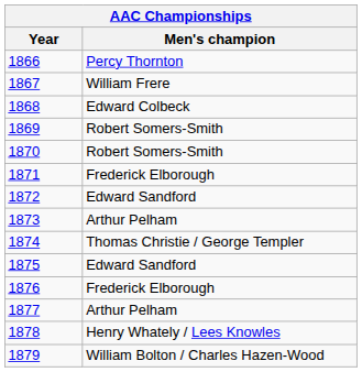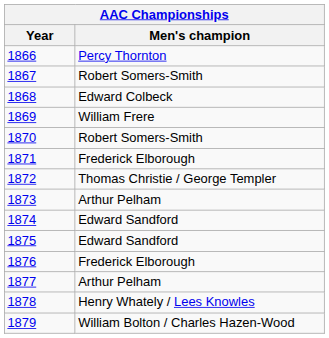 <table class="wikitable">
 <tr>
 <th colspan="2"><a href='#'>AAC Championships</a><br></th>
 </tr>
 <tr>
 <th width=80>Year</th>
 <th width=300>Men's champion</th>
 </tr>
 <tr>
 <td><a href='#'>1866</a></td>
 <td><a href='#'>Percy Thornton</a></td>
 </tr>
 <tr>
 <td><a href='#'>1867</a></td>
-<td>William Frere</td>
+<td>Robert Somers-Smith</td>
 </tr>
 <tr>
 <td><a href='#'>1868</a></td>
 <td>Edward Colbeck</td>
 </tr>
 <tr>
 <td><a href='#'>1869</a></td>
-<td>Robert Somers-Smith</td>
+<td>William Frere</td>
 </tr>
 <tr>
 <td><a href='#'>1870</a></td>
 <td>Robert Somers-Smith</td>
 </tr>
 <tr>
 <td><a href='#'>1871</a></td>
 <td>Frederick Elborough</td>
 </tr>
 <tr>
 <td><a href='#'>1872</a></td>
-<td>Edward Sandford</td>
+<td>Thomas Christie / George Templer</td>
 </tr>
 <tr>
 <td><a href='#'>1873</a></td>
 <td>Arthur Pelham</td>
 </tr>
 <tr>
 <td><a href='#'>1874</a></td>
-<td>Thomas Christie / George Templer</td>
+<td>Edward Sandford</td>
 </tr>
 <tr>
 <td><a href='#'>1875</a></td>
 <td>Edward Sandford</td>
 </tr>
 <tr>
 <td><a href='#'>1876</a></td>
 <td>Frederick Elborough</td>
 </tr>
 <tr>
 <td><a href='#'>1877</a></td>
 <td>Arthur Pelham</td>
 </tr>
 <tr>
 <td><a href='#'>1878</a></td>
 <td>Henry Whately / <a href='#'>Lees Knowles</a></td>
 </tr>
 <tr>
 <td><a href='#'>1879</a></td>
 <td>William Bolton / Charles Hazen-Wood</td>
 </tr>
 </table>
